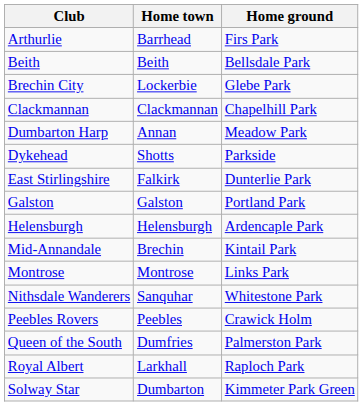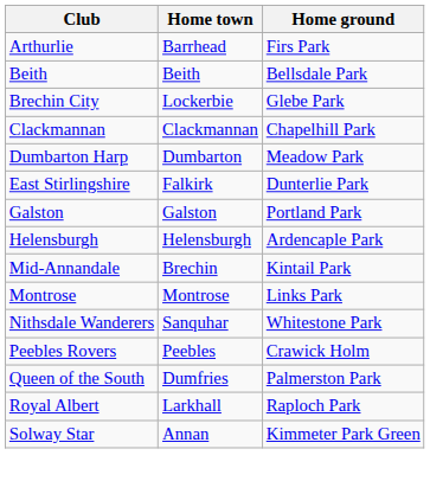 <table class="wikitable sortable">
 <tr>
 <th>Club</th>
 <th>Home town</th>
 <th>Home ground</th>
 </tr>
 <tr>
 <td><a href='#'>Arthurlie</a></td>
 <td><a href='#'>Barrhead</a></td>
 <td><a href='#'>Firs Park</a></td>
 </tr>
 <tr>
 <td><a href='#'>Beith</a></td>
 <td><a href='#'>Beith</a></td>
 <td><a href='#'>Bellsdale Park</a></td>
 </tr>
 <tr>
 <td><a href='#'>Brechin City</a></td>
 <td><a href='#'>Lockerbie</a></td>
 <td><a href='#'>Glebe Park</a></td>
 </tr>
 <tr>
 <td><a href='#'>Clackmannan</a></td>
 <td><a href='#'>Clackmannan</a></td>
 <td><a href='#'>Chapelhill Park</a></td>
 </tr>
 <tr>
 <td><a href='#'>Dumbarton Harp</a></td>
-<td><a href='#'>Annan</a></td>
+<td><a href='#'>Dumbarton</a></td>
 <td><a href='#'>Meadow Park</a></td>
-</tr>
-<tr>
-<td><a href='#'>Dykehead</a></td>
-<td><a href='#'>Shotts</a></td>
-<td><a href='#'>Parkside</a></td>
 </tr>
 <tr>
 <td><a href='#'>East Stirlingshire</a></td>
 <td><a href='#'>Falkirk</a></td>
 <td><a href='#'>Dunterlie Park</a></td>
 </tr>
 <tr>
 <td><a href='#'>Galston</a></td>
 <td><a href='#'>Galston</a></td>
 <td><a href='#'>Portland Park</a></td>
 </tr>
 <tr>
 <td><a href='#'>Helensburgh</a></td>
 <td><a href='#'>Helensburgh</a></td>
 <td><a href='#'>Ardencaple Park</a></td>
 </tr>
 <tr>
 <td><a href='#'>Mid-Annandale</a></td>
 <td><a href='#'>Brechin</a></td>
 <td><a href='#'>Kintail Park</a></td>
 </tr>
 <tr>
 <td><a href='#'>Montrose</a></td>
 <td><a href='#'>Montrose</a></td>
 <td><a href='#'>Links Park</a></td>
 </tr>
 <tr>
 <td><a href='#'>Nithsdale Wanderers</a></td>
 <td><a href='#'>Sanquhar</a></td>
 <td><a href='#'>Whitestone Park</a></td>
 </tr>
 <tr>
 <td><a href='#'>Peebles Rovers</a></td>
 <td><a href='#'>Peebles</a></td>
 <td><a href='#'>Crawick Holm</a></td>
 </tr>
 <tr>
 <td><a href='#'>Queen of the South</a></td>
 <td><a href='#'>Dumfries</a></td>
 <td><a href='#'>Palmerston Park</a></td>
 </tr>
 <tr>
 <td><a href='#'>Royal Albert</a></td>
 <td><a href='#'>Larkhall</a></td>
 <td><a href='#'>Raploch Park</a></td>
 </tr>
 <tr>
 <td><a href='#'>Solway Star</a></td>
-<td><a href='#'>Dumbarton</a></td>
+<td><a href='#'>Annan</a></td>
 <td><a href='#'>Kimmeter Park Green</a></td>
 </tr>
 </table>
